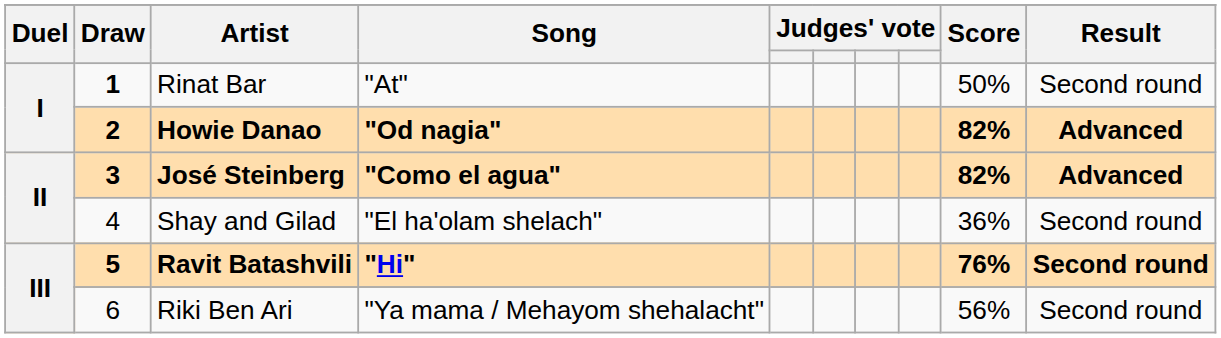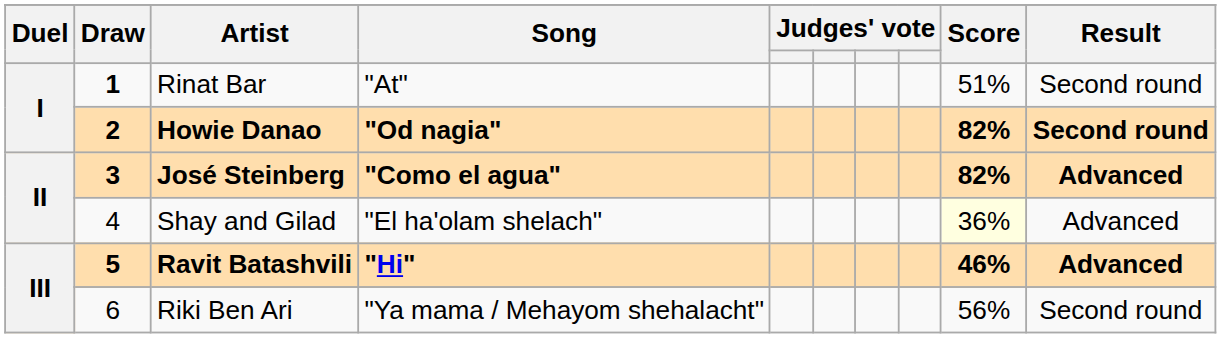 <table class="sortable wikitable" style="margin: 1em auto 1em auto; text-align:center; font-size:90%; line-height:18px;">
 <tr>
 </tr>
 <tr>
 <th rowspan="2" class="unsortable">Duel</th>
 <th rowspan="2">Draw</th>
 <th rowspan="2">Artist</th>
 <th rowspan="2">Song</th>
 <th colspan="4" class="unsortable">Judges' vote</th>
 <th rowspan="2">Score</th>
 <th rowspan="2">Result</th>
 </tr>
 <tr>
 <th class="unsortable"></th>
 <th class="unsortable"></th>
 <th class="unsortable"></th>
 <th class="unsortable"></th>
 </tr>
 <tr>
 <th rowspan="2">I</th>
 <td><strong>1</strong></td>
 <td align="left">Rinat Bar</td>
 <td align="left">"At"</td>
 <td></td>
 <td></td>
 <td></td>
 <td></td>
-<td>50%</td>
+<td>51%</td>
 <td>Second round</td>
 </tr>
 <tr style="font-weight:bold; background:#FFDEAD;">
 <td>2</td>
 <td align="left">Howie Danao</td>
 <td align="left">"Od nagia"</td>
 <td></td>
 <td></td>
 <td></td>
 <td></td>
 <td>82%</td>
-<td>Advanced</td>
+<td>Second round</td>
 </tr>
 <tr style="font-weight:bold; background:#FFDEAD;">
 <th rowspan="2">II</th>
 <td>3</td>
 <td align="left">José Steinberg</td>
 <td align="left">"Como el agua"</td>
 <td></td>
 <td></td>
 <td></td>
 <td></td>
 <td>82%</td>
 <td>Advanced</td>
 </tr>
 <tr>
 <td>4</td>
 <td align="left">Shay and Gilad</td>
 <td align="left">"El ha'olam shelach"</td>
 <td></td>
 <td></td>
 <td></td>
 <td></td>
-<td>36%</td>
-<td>Second round</td>
+<td style="background: lightyellow;">36%</td>
+<td>Advanced</td>
 </tr>
 <tr style="font-weight:bold; background:#FFDEAD;">
 <th rowspan="2">III</th>
 <td>5</td>
 <td align="left">Ravit Batashvili</td>
 <td align="left">"<a href='#'>Hi</a>"</td>
 <td></td>
 <td></td>
 <td></td>
 <td></td>
-<td>76%</td>
-<td>Second round</td>
+<td>46%</td>
+<td>Advanced</td>
 </tr>
 <tr>
 <td>6</td>
 <td align="left">Riki Ben Ari</td>
 <td align="left">"Ya mama / Mehayom shehalacht"</td>
 <td></td>
 <td></td>
 <td></td>
 <td></td>
 <td>56%</td>
 <td>Second round</td>
 </tr>
 </table>
